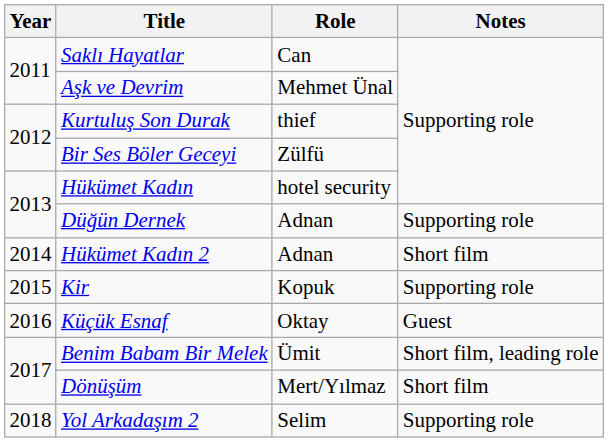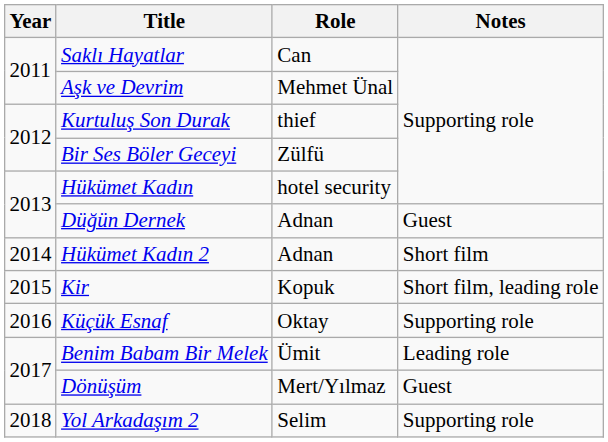 <table class="wikitable sortable">
 <tr>
 <th>Year</th>
 <th>Title</th>
 <th>Role</th>
 <th>Notes</th>
 </tr>
 <tr>
 <td rowspan="2">2011</td>
 <td><em><a href='#'>Saklı Hayatlar</a></em></td>
 <td>Can</td>
 <td rowspan="5">Supporting role</td>
 </tr>
 <tr>
 <td><em><a href='#'>Aşk ve Devrim</a></em></td>
 <td>Mehmet Ünal</td>
 </tr>
 <tr>
 <td rowspan="2">2012</td>
 <td><em><a href='#'>Kurtuluş Son Durak</a></em></td>
 <td>thief</td>
 </tr>
 <tr>
 <td><em><a href='#'>Bir Ses Böler Geceyi</a></em></td>
 <td>Zülfü</td>
 </tr>
 <tr>
 <td rowspan="2">2013</td>
 <td><em><a href='#'>Hükümet Kadın</a></em></td>
 <td>hotel security</td>
 </tr>
 <tr>
 <td><em><a href='#'>Düğün Dernek</a></em></td>
 <td>Adnan</td>
-<td>Supporting role</td>
+<td>Guest</td>
 </tr>
 <tr>
 <td>2014</td>
 <td><em><a href='#'>Hükümet Kadın 2</a></em></td>
 <td>Adnan</td>
 <td>Short film</td>
 </tr>
 <tr>
 <td>2015</td>
 <td><em><a href='#'>Kir</a></em></td>
 <td>Kopuk</td>
-<td>Supporting role</td>
+<td>Short film, leading role</td>
 </tr>
 <tr>
 <td>2016</td>
 <td><em><a href='#'>Küçük Esnaf</a></em></td>
 <td>Oktay</td>
-<td>Guest</td>
+<td>Supporting role</td>
 </tr>
 <tr>
 <td rowspan="2">2017</td>
 <td><em><a href='#'>Benim Babam Bir Melek</a></em></td>
 <td>Ümit</td>
-<td>Short film, leading role</td>
+<td>Leading role</td>
 </tr>
 <tr>
 <td><em><a href='#'>Dönüşüm</a></em></td>
 <td>Mert/Yılmaz</td>
-<td>Short film</td>
+<td>Guest</td>
 </tr>
 <tr>
 <td>2018</td>
 <td><em><a href='#'>Yol Arkadaşım 2</a></em></td>
 <td>Selim</td>
 <td>Supporting role</td>
 </tr>
 </table>
